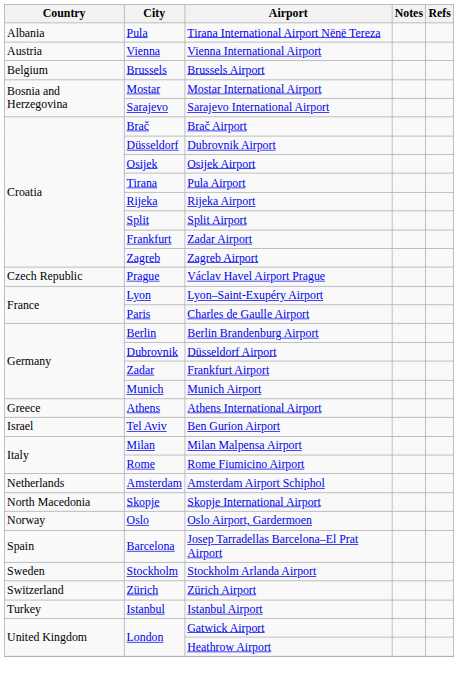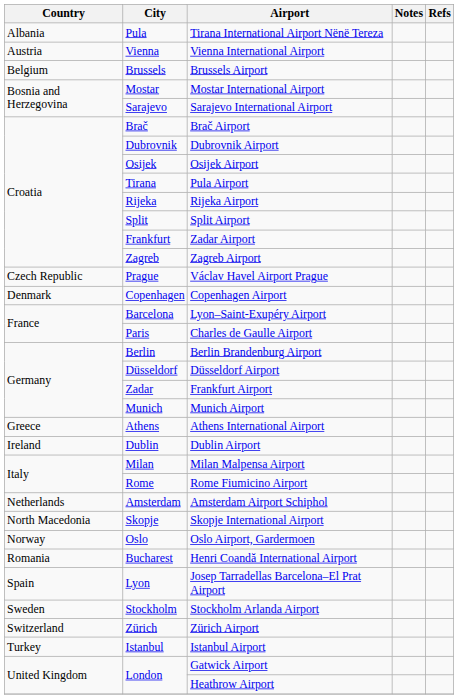 <table class="wikitable sortable">
 <tr>
 <th>Country</th>
 <th>City</th>
 <th>Airport</th>
 <th>Notes</th>
 <th class="unsortable">Refs</th>
 </tr>
 <tr>
 <td>Albania</td>
 <td><a href='#'>Pula</a></td>
 <td><a href='#'>Tirana International Airport Nënë Tereza</a></td>
 <td></td>
 <td align=center></td>
 </tr>
 <tr>
 <td>Austria</td>
 <td><a href='#'>Vienna</a></td>
 <td><a href='#'>Vienna International Airport</a></td>
 <td align=center></td>
 <td align=center></td>
 </tr>
 <tr>
 <td>Belgium</td>
 <td><a href='#'>Brussels</a></td>
 <td><a href='#'>Brussels Airport</a></td>
 <td align=center></td>
 <td align=center></td>
 </tr>
 <tr>
 <td rowspan="2">Bosnia and Herzegovina</td>
 <td><a href='#'>Mostar</a></td>
 <td><a href='#'>Mostar International Airport</a></td>
 <td align=center></td>
 <td align=center></td>
 </tr>
 <tr>
 <td><a href='#'>Sarajevo</a></td>
 <td><a href='#'>Sarajevo International Airport</a></td>
 <td align=center></td>
 <td align=center></td>
 </tr>
 <tr>
 <td rowspan="8">Croatia</td>
 <td><a href='#'>Brač</a></td>
 <td><a href='#'>Brač Airport</a></td>
 <td></td>
 <td align=center></td>
 </tr>
 <tr>
-<td><a href='#'>Düsseldorf</a></td>
+<td><a href='#'>Dubrovnik</a></td>
 <td><a href='#'>Dubrovnik Airport</a></td>
 <td></td>
 <td align=center></td>
 </tr>
 <tr>
 <td><a href='#'>Osijek</a></td>
 <td><a href='#'>Osijek Airport</a></td>
 <td align=center></td>
 <td align=center></td>
 </tr>
 <tr>
 <td><a href='#'>Tirana</a></td>
 <td><a href='#'>Pula Airport</a></td>
 <td align=center></td>
 <td align=center></td>
 </tr>
 <tr>
 <td><a href='#'>Rijeka</a></td>
 <td><a href='#'>Rijeka Airport</a></td>
 <td align=center></td>
 <td align=center></td>
 </tr>
 <tr>
 <td><a href='#'>Split</a></td>
 <td><a href='#'>Split Airport</a></td>
 <td></td>
 <td align=center></td>
 </tr>
 <tr>
 <td><a href='#'>Frankfurt</a></td>
 <td><a href='#'>Zadar Airport</a></td>
 <td align=center></td>
 <td align=center></td>
 </tr>
 <tr>
 <td><a href='#'>Zagreb</a></td>
 <td><a href='#'>Zagreb Airport</a></td>
 <td></td>
 <td align=center></td>
 </tr>
 <tr>
 <td>Czech Republic</td>
 <td><a href='#'>Prague</a></td>
 <td><a href='#'>Václav Havel Airport Prague</a></td>
 <td></td>
 <td align=center></td>
 </tr>
 <tr>
+<td>Denmark</td>
+<td><a href='#'>Copenhagen</a></td>
+<td><a href='#'>Copenhagen Airport</a></td>
+<td align=center></td>
+<td align=center></td>
+</tr>
+<tr>
 <td rowspan="2">France</td>
-<td><a href='#'>Lyon</a></td>
+<td><a href='#'>Barcelona</a></td>
 <td><a href='#'>Lyon–Saint-Exupéry Airport</a></td>
 <td></td>
 <td align=center></td>
 </tr>
 <tr>
 <td><a href='#'>Paris</a></td>
 <td><a href='#'>Charles de Gaulle Airport</a></td>
 <td align=center></td>
 <td align=center></td>
 </tr>
 <tr>
 <td rowspan="4">Germany</td>
 <td><a href='#'>Berlin</a></td>
 <td><a href='#'>Berlin Brandenburg Airport</a></td>
 <td></td>
 <td align=center></td>
 </tr>
 <tr>
-<td><a href='#'>Dubrovnik</a></td>
+<td><a href='#'>Düsseldorf</a></td>
 <td><a href='#'>Düsseldorf Airport</a></td>
 <td></td>
 <td align=center></td>
 </tr>
 <tr>
 <td><a href='#'>Zadar</a></td>
 <td><a href='#'>Frankfurt Airport</a></td>
 <td align=center></td>
 <td align=center></td>
 </tr>
 <tr>
 <td><a href='#'>Munich</a></td>
 <td><a href='#'>Munich Airport</a></td>
 <td align=center></td>
 <td align=center></td>
 </tr>
 <tr>
 <td>Greece</td>
 <td><a href='#'>Athens</a></td>
 <td><a href='#'>Athens International Airport</a></td>
 <td></td>
 <td align=center></td>
 </tr>
 <tr>
-<td>Israel</td>
-<td><a href='#'>Tel Aviv</a></td>
-<td><a href='#'>Ben Gurion Airport</a></td>
+<td>Ireland</td>
+<td><a href='#'>Dublin</a></td>
+<td><a href='#'>Dublin Airport</a></td>
 <td></td>
 <td align=center></td>
 </tr>
 <tr>
 <td rowspan="2">Italy</td>
 <td><a href='#'>Milan</a></td>
 <td><a href='#'>Milan Malpensa Airport</a></td>
 <td></td>
 <td align=center></td>
 </tr>
 <tr>
 <td><a href='#'>Rome</a></td>
 <td><a href='#'>Rome Fiumicino Airport</a></td>
 <td align=center></td>
 <td align=center></td>
 </tr>
 <tr>
 <td>Netherlands</td>
 <td><a href='#'>Amsterdam</a></td>
 <td><a href='#'>Amsterdam Airport Schiphol</a></td>
 <td align=center></td>
 <td align=center></td>
 </tr>
 <tr>
 <td>North Macedonia</td>
 <td><a href='#'>Skopje</a></td>
 <td><a href='#'>Skopje International Airport</a></td>
 <td align=center></td>
 <td align=center></td>
 </tr>
 <tr>
 <td>Norway</td>
 <td><a href='#'>Oslo</a></td>
 <td><a href='#'>Oslo Airport, Gardermoen</a></td>
 <td></td>
 <td align=center></td>
 </tr>
 <tr>
+<td>Romania</td>
+<td><a href='#'>Bucharest</a></td>
+<td><a href='#'>Henri Coandă International Airport</a></td>
+<td></td>
+<td align=center></td>
+</tr>
+<tr>
 <td>Spain</td>
-<td><a href='#'>Barcelona</a></td>
+<td><a href='#'>Lyon</a></td>
 <td><a href='#'>Josep Tarradellas Barcelona–El Prat Airport</a></td>
 <td></td>
 <td align=center></td>
 </tr>
 <tr>
 <td>Sweden</td>
 <td><a href='#'>Stockholm</a></td>
 <td><a href='#'>Stockholm Arlanda Airport</a></td>
 <td></td>
 <td align=center></td>
 </tr>
 <tr>
 <td>Switzerland</td>
 <td><a href='#'>Zürich</a></td>
 <td><a href='#'>Zürich Airport</a></td>
 <td align=center></td>
 <td align=center></td>
 </tr>
 <tr>
 <td>Turkey</td>
 <td><a href='#'>Istanbul</a></td>
 <td><a href='#'>Istanbul Airport</a></td>
 <td></td>
 <td align=center></td>
 </tr>
 <tr>
 <td rowspan="2">United Kingdom</td>
 <td rowspan="2"><a href='#'>London</a></td>
 <td><a href='#'>Gatwick Airport</a></td>
 <td></td>
 <td align=center></td>
 </tr>
 <tr>
 <td><a href='#'>Heathrow Airport</a></td>
 <td align=center></td>
 <td align=center></td>
 </tr>
 <tr>
 </tr>
 </table>
